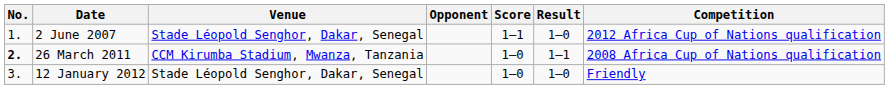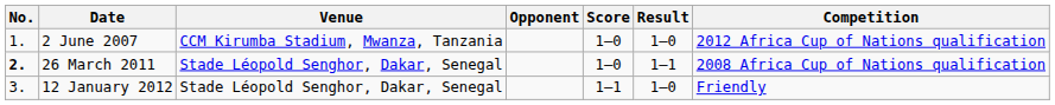 <table class="wikitable">
 <tr>
 <th>No.</th>
 <th>Date</th>
 <th>Venue</th>
 <th>Opponent</th>
 <th>Score</th>
 <th>Result</th>
 <th>Competition</th>
 </tr>
 <tr>
 <td>1.</td>
 <td>2 June 2007</td>
-<td><a href='#'>Stade Léopold Senghor</a>, <a href='#'>Dakar</a>, Senegal</td>
+<td><a href='#'>CCM Kirumba Stadium</a>, <a href='#'>Mwanza</a>, Tanzania</td>
 <td></td>
-<td align=center>1–1</td>
+<td align=center>1–0</td>
 <td align=center>1–0</td>
 <td><a href='#'>2012 Africa Cup of Nations qualification</a></td>
 </tr>
 <tr>
 <td><strong>2.</strong></td>
 <td>26 March 2011</td>
-<td><a href='#'>CCM Kirumba Stadium</a>, <a href='#'>Mwanza</a>, Tanzania</td>
+<td><a href='#'>Stade Léopold Senghor</a>, <a href='#'>Dakar</a>, Senegal</td>
 <td></td>
 <td align=center>1–0</td>
 <td align=center>1–1</td>
 <td><a href='#'>2008 Africa Cup of Nations qualification</a></td>
 </tr>
 <tr>
 <td>3.</td>
 <td>12 January 2012</td>
 <td>Stade Léopold Senghor, Dakar, Senegal</td>
 <td></td>
-<td align=center>1–0</td>
+<td align=center>1–1</td>
 <td align=center>1–0</td>
 <td><a href='#'>Friendly</a></td>
 </tr>
 </table>
